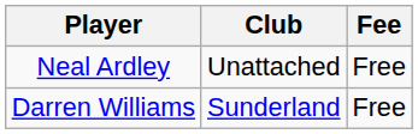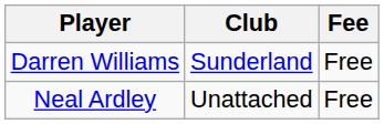 <table class="wikitable" style="text-align: center">
 <tr>
 <th>Player</th>
 <th>Club</th>
 <th>Fee</th>
 </tr>
 <tr>
+<td><a href='#'>Darren Williams</a></td>
+<td><a href='#'>Sunderland</a></td>
+<td>Free</td>
+</tr>
+<tr>
 <td><a href='#'>Neal Ardley</a></td>
 <td>Unattached</td>
 <td>Free</td>
 </tr>
-<tr>
-<td><a href='#'>Darren Williams</a></td>
-<td><a href='#'>Sunderland</a></td>
-<td>Free</td>
-</tr>
 </table>
